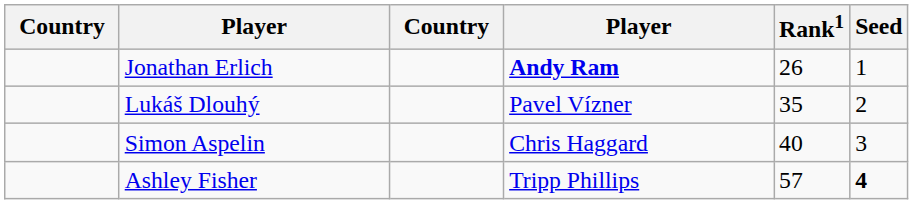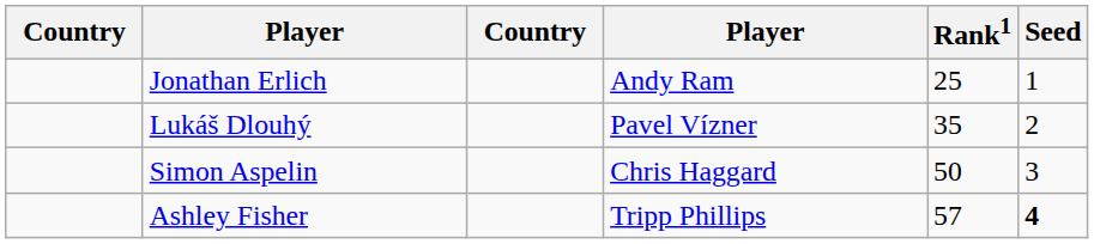 <table class="sortable wikitable">
 <tr>
 <th width="70">Country</th>
 <th width="175">Player</th>
 <th width="70">Country</th>
 <th width="175">Player</th>
 <th>Rank<sup>1</sup></th>
 <th>Seed</th>
 </tr>
 <tr>
 <td></td>
 <td><a href='#'>Jonathan Erlich</a></td>
 <td></td>
-<td><strong><a href='#'>Andy Ram</a></strong></td>
-<td>26</td>
+<td><a href='#'>Andy Ram</a></td>
+<td>25</td>
 <td>1</td>
 </tr>
 <tr>
 <td></td>
 <td><a href='#'>Lukáš Dlouhý</a></td>
 <td></td>
 <td><a href='#'>Pavel Vízner</a></td>
 <td>35</td>
 <td>2</td>
 </tr>
 <tr>
 <td></td>
 <td><a href='#'>Simon Aspelin</a></td>
 <td></td>
 <td><a href='#'>Chris Haggard</a></td>
-<td>40</td>
+<td>50</td>
 <td>3</td>
 </tr>
 <tr>
 <td></td>
 <td><a href='#'>Ashley Fisher</a></td>
 <td></td>
 <td><a href='#'>Tripp Phillips</a></td>
 <td>57</td>
 <td><strong>4</strong></td>
 </tr>
 </table>
